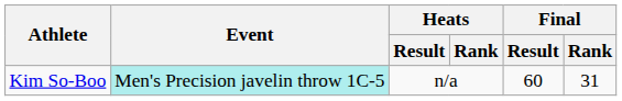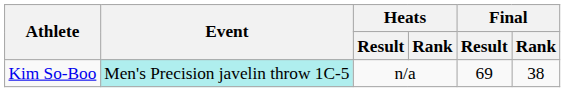 <table class="wikitable" style="text-align:center">
 <tr>
 <th rowspan="2">Athlete</th>
 <th rowspan="2">Event</th>
 <th colspan="2">Heats</th>
 <th colspan="2">Final</th>
 </tr>
 <tr>
 <th>Result</th>
 <th>Rank</th>
 <th>Result</th>
 <th>Rank</th>
 </tr>
 <tr>
 <td><a href='#'>Kim So-Boo</a></td>
 <td style="background: paleturquoise;">Men's Precision javelin throw 1C-5</td>
 <td colspan=2>n/a</td>
-<td>60</td>
-<td>31</td>
+<td>69</td>
+<td>38</td>
 </tr>
 </table>
